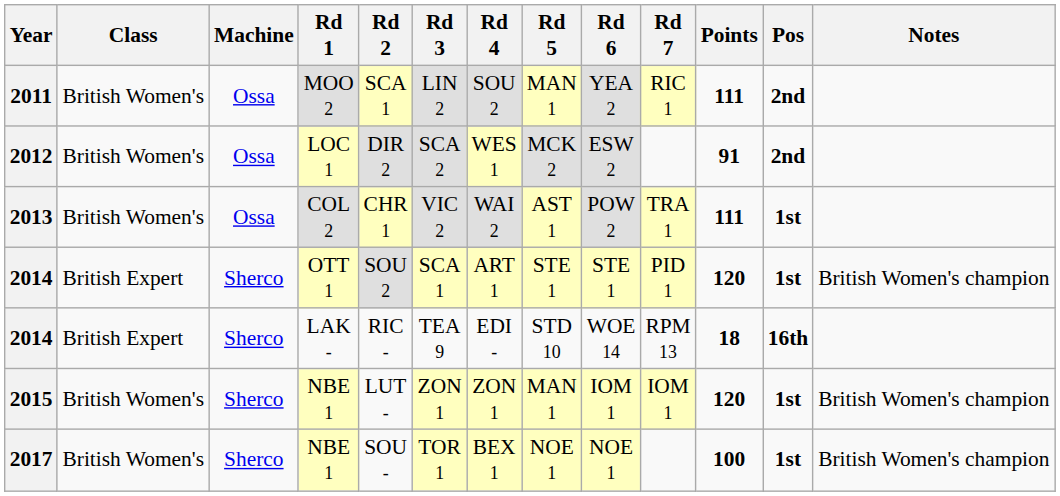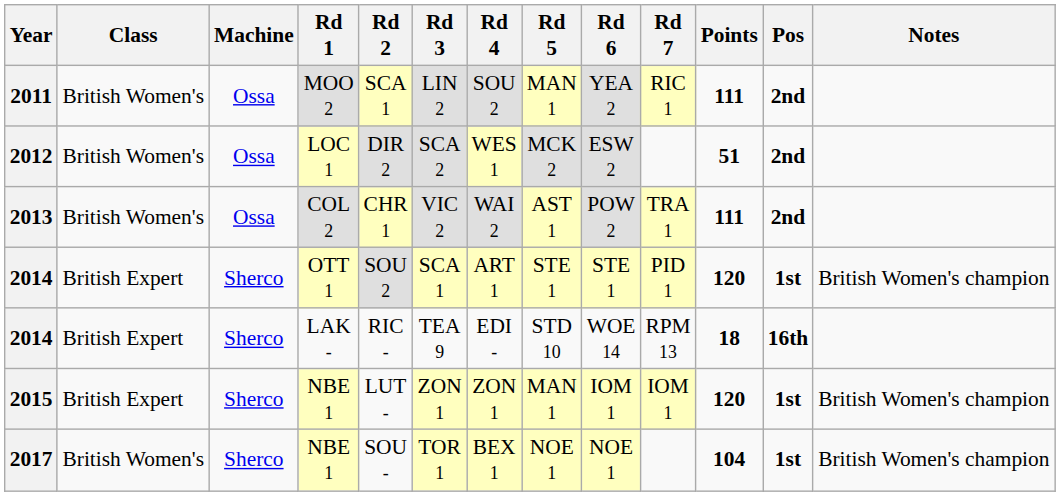 <table class="wikitable" style="text-align:center; font-size:95%">
 <tr valign="top">
 <th valign="middle">Year</th>
 <th valign="middle">Class</th>
 <th valign="middle">Machine</th>
 <th>Rd<br>1</th>
 <th>Rd<br>2</th>
 <th>Rd<br>3</th>
 <th>Rd<br>4</th>
 <th>Rd<br>5</th>
 <th>Rd<br>6</th>
 <th>Rd<br>7</th>
 <th valign="middle">Points</th>
 <th valign="middle">Pos</th>
 <th valign="middle">Notes</th>
 </tr>
 <tr>
 <th>2011</th>
 <td align="left"> British Women's</td>
 <td><a href='#'>Ossa</a></td>
 <td style="background:#DFDFDF;">MOO<br><small>2</small></td>
 <td style="background:#FFFFBF;">SCA<br><small>1</small></td>
 <td style="background:#DFDFDF;">LIN<br><small>2</small></td>
 <td style="background:#DFDFDF;">SOU<br><small>2</small></td>
 <td style="background:#FFFFBF;">MAN<br><small>1</small></td>
 <td style="background:#DFDFDF;">YEA<br><small>2</small></td>
 <td style="background:#FFFFBF;">RIC<br><small>1</small></td>
 <td><strong>111</strong></td>
 <td><strong>2nd</strong></td>
 <td></td>
 </tr>
 <tr>
 <th>2012</th>
 <td align="left"> British Women's</td>
 <td><a href='#'>Ossa</a></td>
 <td style="background:#FFFFBF;">LOC<br><small>1</small></td>
 <td style="background:#DFDFDF;">DIR<br><small>2</small></td>
 <td style="background:#DFDFDF;">SCA<br><small>2</small></td>
 <td style="background:#FFFFBF;">WES<br><small>1</small></td>
 <td style="background:#DFDFDF;">MCK<br><small>2</small></td>
 <td style="background:#DFDFDF;">ESW<br><small>2</small></td>
 <td></td>
-<td><strong>91</strong></td>
+<td><strong>51</strong></td>
 <td><strong>2nd</strong></td>
 <td></td>
 </tr>
 <tr>
 <th>2013</th>
 <td align="left"> British Women's</td>
 <td><a href='#'>Ossa</a></td>
 <td style="background:#DFDFDF;">COL<br><small>2</small></td>
 <td style="background:#FFFFBF;">CHR<br><small>1</small></td>
 <td style="background:#DFDFDF;">VIC<br><small>2</small></td>
 <td style="background:#DFDFDF;">WAI<br><small>2</small></td>
 <td style="background:#FFFFBF;">AST<br><small>1</small></td>
 <td style="background:#DFDFDF;">POW<br><small>2</small></td>
 <td style="background:#FFFFBF;">TRA<br><small>1</small></td>
 <td><strong>111</strong></td>
-<td><strong>1st</strong></td>
+<td><strong>2nd</strong></td>
 <td></td>
 </tr>
 <tr>
 <th>2014</th>
 <td align="left"> British Expert</td>
 <td><a href='#'>Sherco</a></td>
 <td style="background:#FFFFBF;">OTT<br><small>1</small></td>
 <td style="background:#DFDFDF;">SOU<br><small>2</small></td>
 <td style="background:#FFFFBF;">SCA<br><small>1</small></td>
 <td style="background:#FFFFBF;">ART<br><small>1</small></td>
 <td style="background:#FFFFBF;">STE<br><small>1</small></td>
 <td style="background:#FFFFBF;">STE<br><small>1</small></td>
 <td style="background:#FFFFBF;">PID<br><small>1</small></td>
 <td><strong>120</strong></td>
 <td><strong>1st</strong></td>
 <td>British Women's champion</td>
 </tr>
 <tr>
 <th>2014</th>
 <td align="left"> British Expert</td>
 <td><a href='#'>Sherco</a></td>
 <td>LAK<br><small>-</small></td>
 <td>RIC<br><small>-</small></td>
 <td>TEA<br><small>9</small></td>
 <td>EDI<br><small>-</small></td>
 <td>STD<br><small>10</small></td>
 <td>WOE<br><small>14</small></td>
 <td>RPM<br><small>13</small></td>
 <td><strong>18</strong></td>
 <td><strong>16th</strong></td>
 <td></td>
 </tr>
 <tr>
 <th>2015</th>
-<td align="left"> British Women's</td>
+<td align="left"> British Expert</td>
 <td><a href='#'>Sherco</a></td>
 <td style="background:#FFFFBF;">NBE<br><small>1</small></td>
 <td>LUT<br><small>-</small></td>
 <td style="background:#FFFFBF;">ZON<br><small>1</small></td>
 <td style="background:#FFFFBF;">ZON<br><small>1</small></td>
 <td style="background:#FFFFBF;">MAN<br><small>1</small></td>
 <td style="background:#FFFFBF;">IOM<br><small>1</small></td>
 <td style="background:#FFFFBF;">IOM<br><small>1</small></td>
 <td><strong>120</strong></td>
 <td><strong>1st</strong></td>
 <td>British Women's champion</td>
 </tr>
 <tr>
 <th>2017</th>
 <td align="left"> British Women's</td>
 <td><a href='#'>Sherco</a></td>
 <td style="background:#FFFFBF;">NBE<br><small>1</small></td>
 <td>SOU<br><small>-</small></td>
 <td style="background:#FFFFBF;">TOR<br><small>1</small></td>
 <td style="background:#FFFFBF;">BEX<br><small>1</small></td>
 <td style="background:#FFFFBF;">NOE<br><small>1</small></td>
 <td style="background:#FFFFBF;">NOE<br><small>1</small></td>
 <td></td>
-<td><strong>100</strong></td>
+<td><strong>104</strong></td>
 <td><strong>1st</strong></td>
 <td>British Women's champion</td>
 </tr>
 </table>
